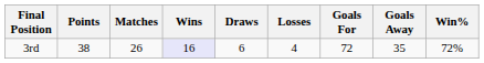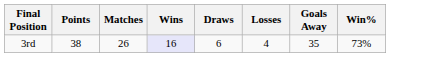 <table class="wikitable" style="font-size: 95%; text-align: center;">
 <tr>
 <th width=60>Final Position</th>
 <th width=60>Points</th>
 <th width=60>Matches</th>
 <th width=60>Wins</th>
 <th width=60>Draws</th>
 <th width=60>Losses</th>
-<th width=60>Goals For</th>
 <th width=60>Goals Away</th>
 <th width=60>Win%</th>
 </tr>
 <tr>
 <td>3rd</td>
 <td>38</td>
 <td>26</td>
 <td style="background: lavender;">16</td>
 <td>6</td>
 <td>4</td>
-<td>72</td>
 <td>35</td>
-<td>72%</td>
+<td>73%</td>
 </tr>
 </table>
